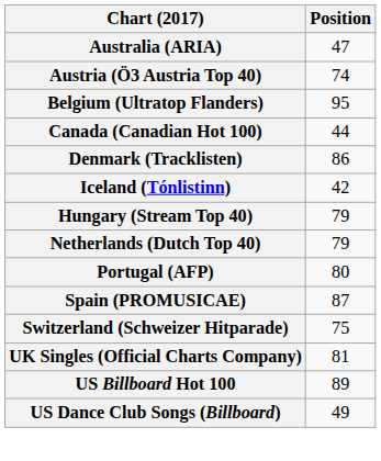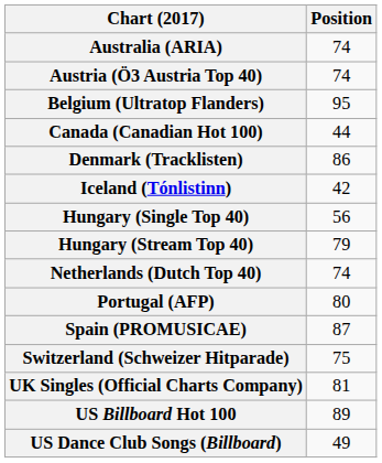 <table class="wikitable sortable plainrowheaders" style="text-align:center">
 <tr>
 <th scope="col">Chart (2017)</th>
 <th scope="col">Position</th>
 </tr>
 <tr>
 <th scope="row">Australia (ARIA)</th>
-<td>47</td>
+<td>74</td>
 </tr>
 <tr>
 <th scope="row">Austria (Ö3 Austria Top 40)</th>
 <td>74</td>
 </tr>
 <tr>
 <th scope="row">Belgium (Ultratop Flanders)</th>
 <td>95</td>
 </tr>
 <tr>
 <th scope="row">Canada (Canadian Hot 100)</th>
 <td>44</td>
 </tr>
 <tr>
 <th scope="row">Denmark (Tracklisten)</th>
 <td>86</td>
 </tr>
 <tr>
 <th scope="row">Iceland (<a href='#'>Tónlistinn</a>)</th>
 <td>42</td>
 </tr>
 <tr>
+<th scope="row">Hungary (Single Top 40)</th>
+<td>56</td>
+</tr>
+<tr>
 <th scope="row">Hungary (Stream Top 40)</th>
 <td>79</td>
 </tr>
 <tr>
 <th scope="row">Netherlands (Dutch Top 40)</th>
-<td>79</td>
+<td>74</td>
 </tr>
 <tr>
 <th scope="row">Portugal (AFP)</th>
 <td>80</td>
 </tr>
 <tr>
 <th scope="row">Spain (PROMUSICAE)</th>
 <td>87</td>
 </tr>
 <tr>
 <th scope="row">Switzerland (Schweizer Hitparade)</th>
 <td>75</td>
 </tr>
 <tr>
 <th scope="row">UK Singles (Official Charts Company)</th>
 <td>81</td>
 </tr>
 <tr>
 <th scope="row">US <em>Billboard</em> Hot 100</th>
 <td>89</td>
 </tr>
 <tr>
 <th scope="row">US Dance Club Songs (<em>Billboard</em>)</th>
 <td>49</td>
 </tr>
 </table>
